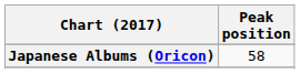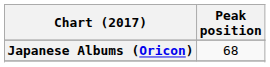 <table class="wikitable sortable plainrowheaders" style="text-align:center">
 <tr>
 <th scope="col">Chart (2017)</th>
 <th scope="col">Peak<br> position</th>
 </tr>
 <tr>
 </tr>
 <tr>
 </tr>
 <tr>
 </tr>
 <tr>
 </tr>
 <tr>
 </tr>
 <tr>
 </tr>
 <tr>
 <th scope="row">Japanese Albums (<a href='#'>Oricon</a>)</th>
-<td>58</td>
+<td>68</td>
 </tr>
 <tr>
 </tr>
 <tr>
 </tr>
 <tr>
 </tr>
 <tr>
 </tr>
 </table>
